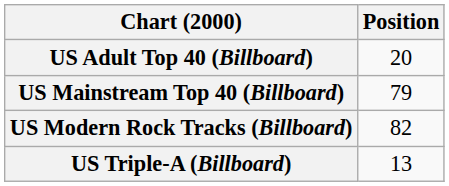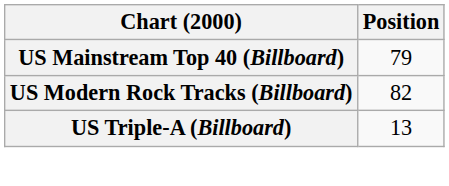 <table class="wikitable sortable plainrowheaders" style="text-align:center">
 <tr>
 <th>Chart (2000)</th>
 <th>Position</th>
-</tr>
-<tr>
-<th scope="row">US Adult Top 40 (<em>Billboard</em>)</th>
-<td>20</td>
 </tr>
 <tr>
 <th scope="row">US Mainstream Top 40 (<em>Billboard</em>)</th>
 <td>79</td>
 </tr>
 <tr>
 <th scope="row">US Modern Rock Tracks (<em>Billboard</em>)</th>
 <td>82</td>
 </tr>
 <tr>
 <th scope="row">US Triple-A (<em>Billboard</em>)</th>
 <td>13</td>
 </tr>
 </table>
